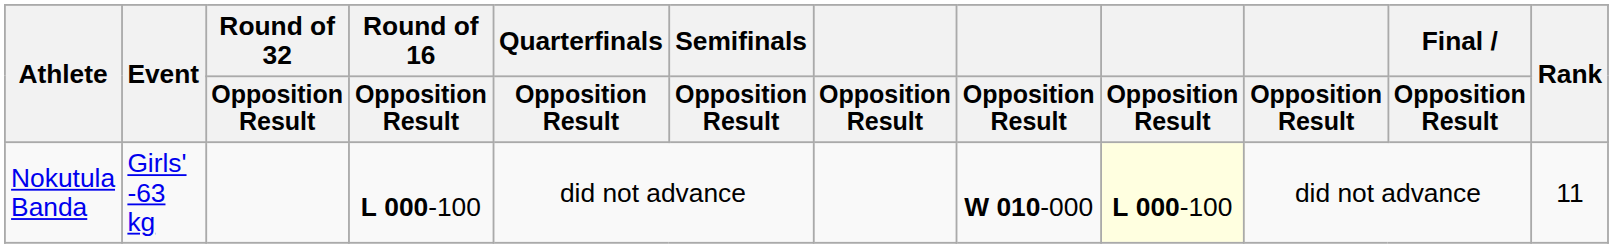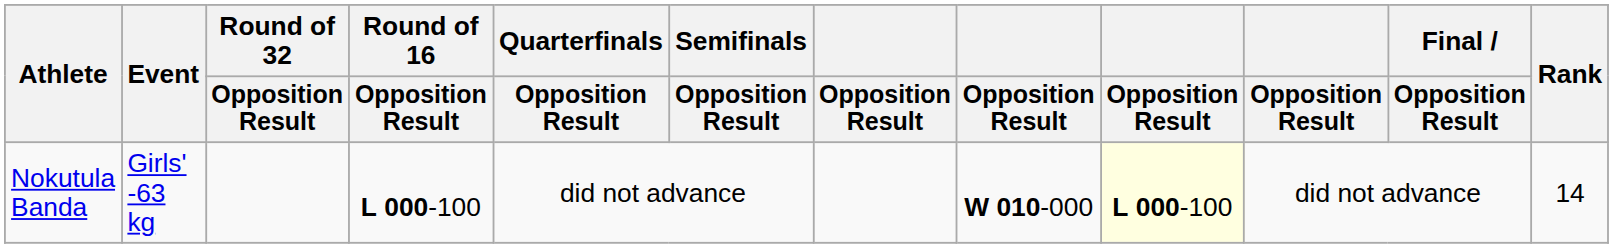 <table class="wikitable" style="font-size:90%">
 <tr>
 <th rowspan="2">Athlete</th>
 <th rowspan="2">Event</th>
 <th>Round of 32</th>
 <th>Round of 16</th>
 <th>Quarterfinals</th>
 <th>Semifinals</th>
 <th></th>
 <th></th>
 <th></th>
 <th></th>
 <th>Final / </th>
 <th rowspan=2>Rank</th>
 </tr>
 <tr style="font-size:95%">
 <th>Opposition<br>Result</th>
 <th>Opposition<br>Result</th>
 <th>Opposition<br>Result</th>
 <th>Opposition<br>Result</th>
 <th>Opposition<br>Result</th>
 <th>Opposition<br>Result</th>
 <th>Opposition<br>Result</th>
 <th>Opposition<br>Result</th>
 <th>Opposition<br>Result</th>
 </tr>
 <tr align=center>
 <td align=left><a href='#'>Nokutula Banda</a></td>
 <td align=left><a href='#'>Girls' -63 kg</a></td>
 <td></td>
 <td><br><strong>L</strong> <strong>000</strong>-100</td>
 <td colspan=2>did not advance</td>
 <td></td>
 <td><br><strong>W</strong> <strong>010</strong>-000</td>
 <td style="background: lightyellow;"><br><strong>L</strong> <strong>000</strong>-100</td>
 <td colspan=2>did not advance</td>
-<td>11</td>
+<td>14</td>
 </tr>
 </table>
